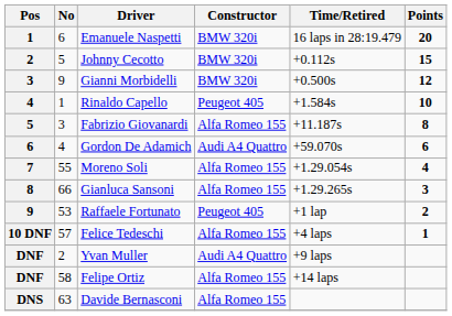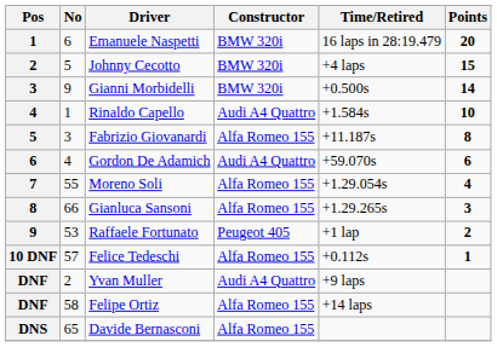 <table class="wikitable" style="font-size: 80%;">
 <tr>
 <th>Pos</th>
 <th>No</th>
 <th>Driver</th>
 <th>Constructor</th>
 <th>Time/Retired</th>
 <th>Points</th>
 </tr>
 <tr>
 <th>1</th>
 <td>6</td>
 <td> <a href='#'>Emanuele Naspetti</a></td>
 <td><a href='#'>BMW 320i</a></td>
 <td>16 laps in 28:19.479</td>
 <td align=center><strong>20</strong></td>
 </tr>
 <tr>
 <th>2</th>
 <td>5</td>
 <td> <a href='#'>Johnny Cecotto</a></td>
 <td><a href='#'>BMW 320i</a></td>
-<td>+0.112s</td>
+<td>+4 laps</td>
 <td align=center><strong>15</strong></td>
 </tr>
 <tr>
 <th>3</th>
 <td>9</td>
 <td> <a href='#'>Gianni Morbidelli</a></td>
 <td><a href='#'>BMW 320i</a></td>
 <td>+0.500s</td>
-<td align=center><strong>12</strong></td>
+<td align=center><strong>14</strong></td>
 </tr>
 <tr>
 <th>4</th>
 <td>1</td>
 <td> <a href='#'>Rinaldo Capello</a></td>
-<td><a href='#'>Peugeot 405</a></td>
+<td><a href='#'>Audi A4 Quattro</a></td>
 <td>+1.584s</td>
 <td align=center><strong>10</strong></td>
 </tr>
 <tr>
 <th>5</th>
 <td>3</td>
 <td> <a href='#'>Fabrizio Giovanardi</a></td>
 <td><a href='#'>Alfa Romeo 155</a></td>
 <td>+11.187s</td>
 <td align=center><strong>8</strong></td>
 </tr>
 <tr>
 <th>6</th>
 <td>4</td>
 <td> <a href='#'>Gordon De Adamich</a></td>
 <td><a href='#'>Audi A4 Quattro</a></td>
 <td>+59.070s</td>
 <td align=center><strong>6</strong></td>
 </tr>
 <tr>
 <th>7</th>
 <td>55</td>
 <td> <a href='#'>Moreno Soli</a></td>
 <td><a href='#'>Alfa Romeo 155</a></td>
 <td>+1.29.054s</td>
 <td align=center><strong>4</strong></td>
 </tr>
 <tr>
 <th>8</th>
 <td>66</td>
 <td> <a href='#'>Gianluca Sansoni</a></td>
 <td><a href='#'>Alfa Romeo 155</a></td>
 <td>+1.29.265s</td>
 <td align=center><strong>3</strong></td>
 </tr>
 <tr>
 <th>9</th>
 <td>53</td>
 <td> <a href='#'>Raffaele Fortunato</a></td>
 <td><a href='#'>Peugeot 405</a></td>
 <td>+1 lap</td>
 <td align=center><strong>2</strong></td>
 </tr>
 <tr>
 <th>10 DNF</th>
 <td>57</td>
 <td> <a href='#'>Felice Tedeschi</a></td>
 <td><a href='#'>Alfa Romeo 155</a></td>
-<td>+4 laps</td>
+<td>+0.112s</td>
 <td align=center><strong>1</strong></td>
 </tr>
 <tr>
 <th>DNF</th>
 <td>2</td>
 <td> <a href='#'>Yvan Muller</a></td>
 <td><a href='#'>Audi A4 Quattro</a></td>
 <td>+9 laps</td>
 <td></td>
 </tr>
 <tr>
 <th>DNF</th>
 <td>58</td>
 <td> <a href='#'>Felipe Ortiz</a></td>
 <td><a href='#'>Alfa Romeo 155</a></td>
 <td>+14 laps</td>
 <td></td>
 </tr>
 <tr>
 <th>DNS</th>
-<td>63</td>
+<td>65</td>
 <td> <a href='#'>Davide Bernasconi</a></td>
 <td><a href='#'>Alfa Romeo 155</a></td>
 <td></td>
 <td></td>
 </tr>
 <tr>
 </tr>
 </table>
